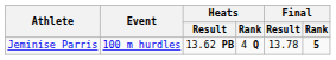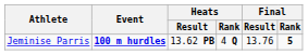 <table class="wikitable" style="font-size:90%">
 <tr>
 <th rowspan=2>Athlete</th>
 <th rowspan=2>Event</th>
 <th colspan=2>Heats</th>
 <th colspan=2>Final</th>
 </tr>
 <tr style="font-size:95%">
 <th>Result</th>
 <th>Rank</th>
 <th>Result</th>
 <th>Rank</th>
 </tr>
 <tr align=center>
 <td align=left><a href='#'>Jeminise Parris</a></td>
-<td align=left><a href='#'>100 m hurdles</a></td>
+<td align=left><strong><a href='#'>100 m hurdles</a></strong></td>
 <td>13.62 <strong>PB</strong></td>
 <td>4 <strong>Q</strong></td>
-<td>13.78</td>
+<td>13.76</td>
 <td><strong>5</strong></td>
 </tr>
 </table>
